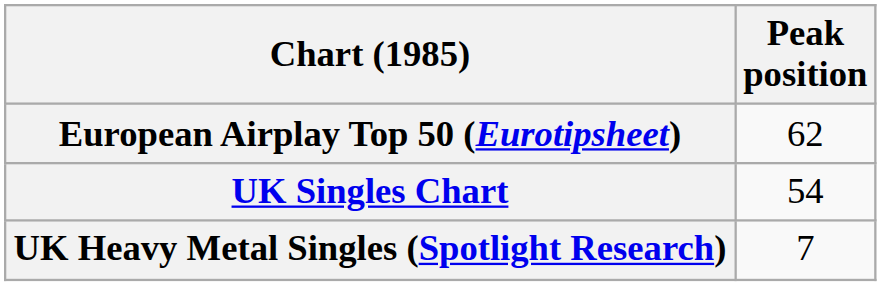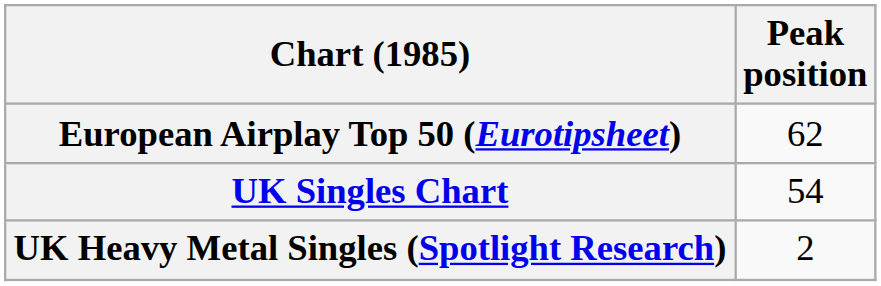 <table class="wikitable plainrowheaders" style="text-align:center">
 <tr>
 <th>Chart (1985)</th>
 <th>Peak<br>position</th>
 </tr>
 <tr>
 <th scope="row">European Airplay Top 50 (<em><a href='#'>Eurotipsheet</a></em>)</th>
 <td>62</td>
 </tr>
 <tr>
 <th scope="row"><a href='#'>UK Singles Chart</a></th>
 <td>54</td>
 </tr>
 <tr>
 <th scope="row">UK Heavy Metal Singles (<a href='#'>Spotlight Research</a>)</th>
-<td>7</td>
+<td>2</td>
 </tr>
 </table>
